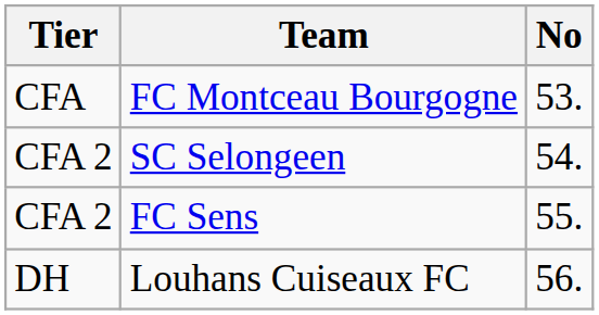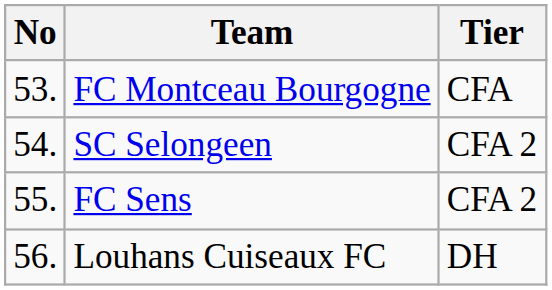 <table class="wikitable" style="text-align: left">
 <tr>
+<th>No</th>
+<th>Team</th>
 <th>Tier</th>
-<th>Team</th>
-<th>No</th>
 </tr>
 <tr>
+<td>53.</td>
+<td><a href='#'>FC Montceau Bourgogne</a></td>
 <td>CFA</td>
-<td><a href='#'>FC Montceau Bourgogne</a></td>
-<td>53.</td>
 </tr>
 <tr>
+<td>54.</td>
+<td><a href='#'>SC Selongeen</a></td>
 <td>CFA 2</td>
-<td><a href='#'>SC Selongeen</a></td>
-<td>54.</td>
 </tr>
 <tr>
+<td>55.</td>
+<td><a href='#'>FC Sens</a></td>
 <td>CFA 2</td>
-<td><a href='#'>FC Sens</a></td>
-<td>55.</td>
 </tr>
 <tr>
+<td>56.</td>
+<td>Louhans Cuiseaux FC</td>
 <td>DH</td>
-<td>Louhans Cuiseaux FC</td>
-<td>56.</td>
 </tr>
 </table>
